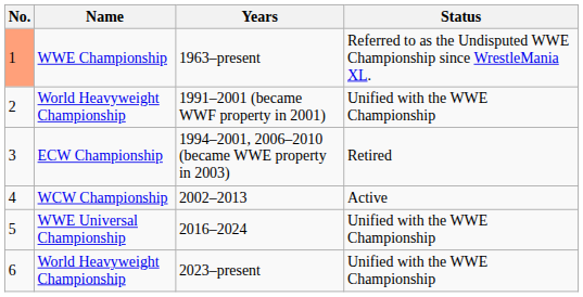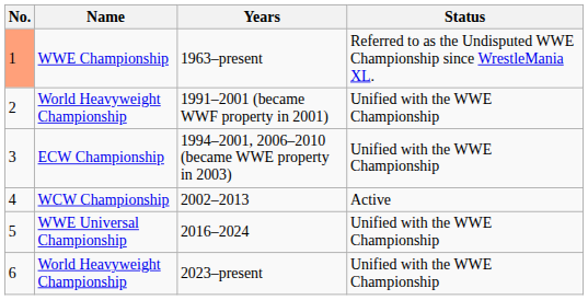 <table class="wikitable">
 <tr>
 <th>No.</th>
 <th>Name</th>
 <th>Years</th>
 <th>Status</th>
 </tr>
 <tr>
 <td style="background: lightsalmon;">1</td>
 <td><a href='#'>WWE Championship</a></td>
 <td>1963–present</td>
 <td>Referred to as the Undisputed WWE Championship since <a href='#'>WrestleMania XL</a>.</td>
 </tr>
 <tr>
 <td>2</td>
 <td><a href='#'>World Heavyweight Championship</a><br></td>
 <td>1991–2001 (became WWF property in 2001)</td>
 <td>Unified with the WWE Championship</td>
 </tr>
 <tr>
 <td>3</td>
 <td><a href='#'>ECW Championship</a></td>
 <td>1994–2001, 2006–2010 (became WWE property in 2003)</td>
-<td>Retired</td>
+<td>Unified with the WWE Championship</td>
 </tr>
 <tr>
 <td>4</td>
 <td><a href='#'>WCW Championship</a></td>
 <td>2002–2013</td>
 <td>Active</td>
 </tr>
 <tr>
 <td>5</td>
 <td><a href='#'>WWE Universal Championship</a></td>
 <td>2016–2024</td>
 <td>Unified with the WWE Championship</td>
 </tr>
 <tr>
 <td>6</td>
 <td><a href='#'>World Heavyweight Championship</a><br></td>
 <td>2023–present</td>
 <td>Unified with the WWE Championship</td>
 </tr>
 </table>
